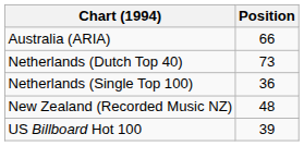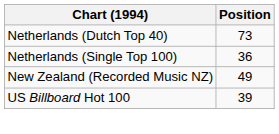 <table class="wikitable sortable">
 <tr>
 <th>Chart (1994)</th>
 <th>Position</th>
-</tr>
-<tr>
-<td>Australia (ARIA)</td>
-<td align="center">66</td>
 </tr>
 <tr>
 <td>Netherlands (Dutch Top 40)</td>
 <td align="center">73</td>
 </tr>
 <tr>
 <td>Netherlands (Single Top 100)</td>
 <td align="center">36</td>
 </tr>
 <tr>
 <td>New Zealand (Recorded Music NZ)</td>
-<td align="center">48</td>
+<td align="center">49</td>
 </tr>
 <tr>
 <td>US <em>Billboard</em> Hot 100</td>
 <td style="text-align:center;">39</td>
 </tr>
 </table>
